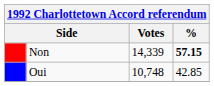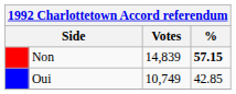 <table class="wikitable" style="font-size: 95%; clear:both">
 <tr style="background-color:#E9E9E9">
 <th colspan=4><a href='#'>1992 Charlottetown Accord referendum</a></th>
 </tr>
 <tr style="background-color:#E9E9E9">
 <th colspan=2 style="width: 130px">Side</th>
 <th style="width: 50px">Votes</th>
 <th style="width: 40px">%</th>
 </tr>
 <tr>
 <td bgcolor="red"></td>
 <td>Non</td>
-<td>14,339</td>
+<td>14,839</td>
 <td><strong>57.15</strong></td>
 </tr>
 <tr>
 <td bgcolor="blue"></td>
 <td>Oui</td>
-<td>10,748</td>
+<td>10,749</td>
 <td>42.85</td>
 </tr>
 <tr>
 </tr>
 </table>
